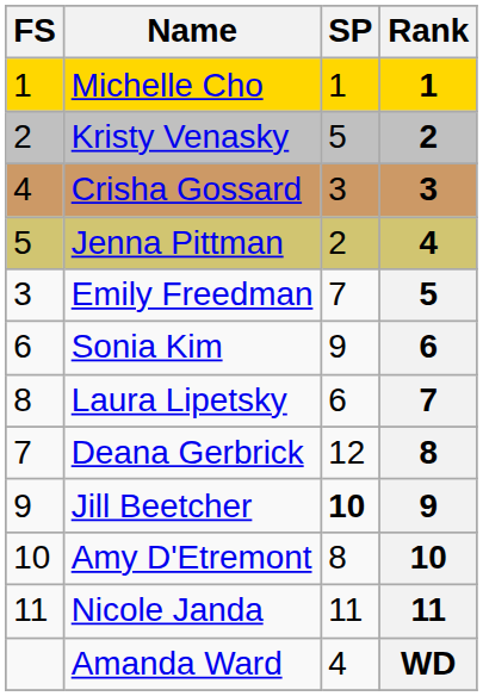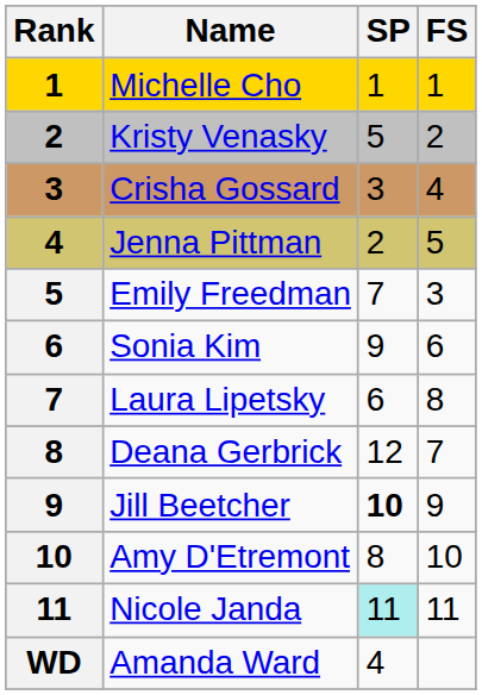 <table class="wikitable">
 <tr>
-<th>FS</th>
+<th>Rank</th>
 <th>Name</th>
 <th>SP</th>
-<th>Rank</th>
+<th>FS</th>
 </tr>
 <tr bgcolor="gold">
-<td>1</td>
+<td align="center"><strong>1</strong></td>
 <td><a href='#'>Michelle Cho</a></td>
 <td>1</td>
-<td align="center"><strong>1</strong></td>
+<td>1</td>
 </tr>
 <tr bgcolor="silver">
-<td>2</td>
+<td align="center"><strong>2</strong></td>
 <td><a href='#'>Kristy Venasky</a></td>
 <td>5</td>
-<td align="center"><strong>2</strong></td>
+<td>2</td>
 </tr>
 <tr bgcolor="cc9966">
-<td>4</td>
+<td align="center"><strong>3</strong></td>
 <td><a href='#'>Crisha Gossard</a></td>
 <td>3</td>
-<td align="center"><strong>3</strong></td>
+<td>4</td>
 </tr>
 <tr bgcolor="#d1c571">
-<td>5</td>
+<td align="center"><strong>4</strong></td>
 <td><a href='#'>Jenna Pittman</a></td>
 <td>2</td>
-<td align="center"><strong>4</strong></td>
+<td>5</td>
 </tr>
 <tr>
-<td>3</td>
+<th>5</th>
 <td><a href='#'>Emily Freedman</a></td>
 <td>7</td>
-<th>5</th>
+<td>3</td>
 </tr>
 <tr>
-<td>6</td>
+<th>6</th>
 <td><a href='#'>Sonia Kim</a></td>
 <td>9</td>
-<th>6</th>
+<td>6</td>
 </tr>
 <tr>
-<td>8</td>
+<th>7</th>
 <td><a href='#'>Laura Lipetsky</a></td>
 <td>6</td>
-<th>7</th>
+<td>8</td>
 </tr>
 <tr>
-<td>7</td>
+<th>8</th>
 <td><a href='#'>Deana Gerbrick</a></td>
 <td>12</td>
-<th>8</th>
+<td>7</td>
 </tr>
 <tr>
-<td>9</td>
+<th>9</th>
 <td><a href='#'>Jill Beetcher</a></td>
 <td><strong>10</strong></td>
-<th>9</th>
+<td>9</td>
 </tr>
 <tr>
-<td>10</td>
+<th>10</th>
 <td><a href='#'>Amy D'Etremont</a></td>
 <td>8</td>
-<th>10</th>
+<td>10</td>
 </tr>
 <tr>
+<th>11</th>
+<td><a href='#'>Nicole Janda</a></td>
+<td style="background: paleturquoise;">11</td>
 <td>11</td>
-<td><a href='#'>Nicole Janda</a></td>
-<td>11</td>
-<th>11</th>
 </tr>
 <tr>
-<td></td>
+<th>WD</th>
 <td><a href='#'>Amanda Ward</a></td>
 <td>4</td>
-<th>WD</th>
+<td></td>
 </tr>
 </table>
